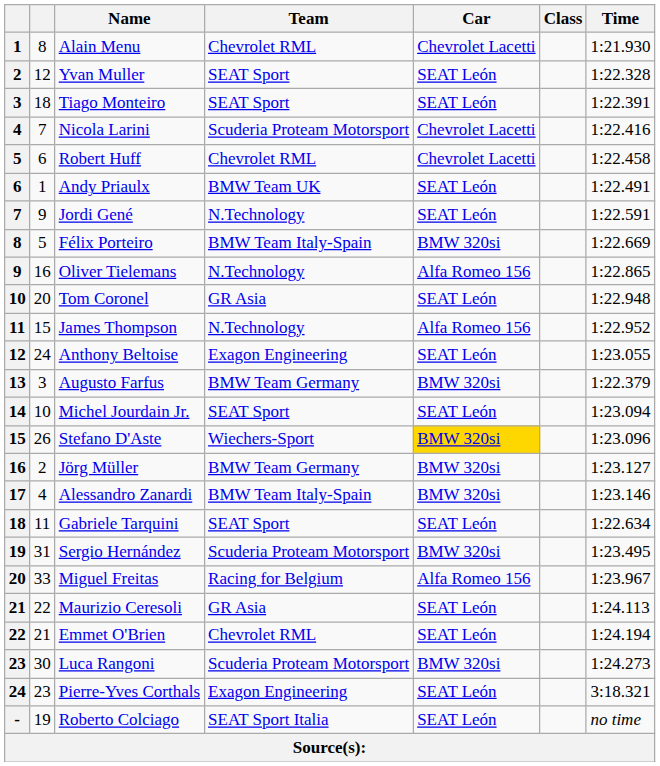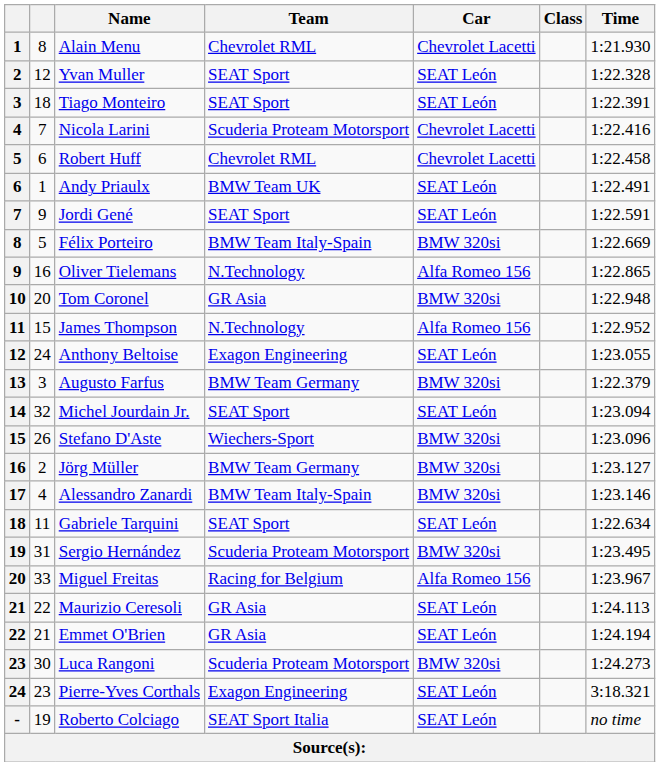 <table class="wikitable" style="font-size: 85%;">
 <tr>
 <th></th>
 <th></th>
 <th>Name</th>
 <th>Team</th>
 <th>Car</th>
 <th>Class</th>
 <th>Time</th>
 </tr>
 <tr>
 <th>1</th>
 <td align="center">8</td>
 <td> <a href='#'>Alain Menu</a></td>
 <td><a href='#'>Chevrolet RML</a></td>
 <td><a href='#'>Chevrolet Lacetti</a></td>
 <td></td>
 <td>1:21.930</td>
 </tr>
 <tr>
 <th>2</th>
 <td align="center">12</td>
 <td> <a href='#'>Yvan Muller</a></td>
 <td><a href='#'>SEAT Sport</a></td>
 <td><a href='#'>SEAT León</a></td>
 <td></td>
 <td>1:22.328</td>
 </tr>
 <tr>
 <th>3</th>
 <td align="center">18</td>
 <td> <a href='#'>Tiago Monteiro</a></td>
 <td><a href='#'>SEAT Sport</a></td>
 <td><a href='#'>SEAT León</a></td>
 <td></td>
 <td>1:22.391</td>
 </tr>
 <tr>
 <th>4</th>
 <td align="center">7</td>
 <td> <a href='#'>Nicola Larini</a></td>
 <td><a href='#'>Scuderia Proteam Motorsport</a></td>
 <td><a href='#'>Chevrolet Lacetti</a></td>
 <td></td>
 <td>1:22.416</td>
 </tr>
 <tr>
 <th>5</th>
 <td align="center">6</td>
 <td> <a href='#'>Robert Huff</a></td>
 <td><a href='#'>Chevrolet RML</a></td>
 <td><a href='#'>Chevrolet Lacetti</a></td>
 <td></td>
 <td>1:22.458</td>
 </tr>
 <tr>
 <th>6</th>
 <td align="center">1</td>
 <td> <a href='#'>Andy Priaulx</a></td>
 <td><a href='#'>BMW Team UK</a></td>
 <td><a href='#'>SEAT León</a></td>
 <td></td>
 <td>1:22.491</td>
 </tr>
 <tr>
 <th>7</th>
 <td align="center">9</td>
 <td> <a href='#'>Jordi Gené</a></td>
-<td><a href='#'>N.Technology</a></td>
+<td><a href='#'>SEAT Sport</a></td>
 <td><a href='#'>SEAT León</a></td>
 <td></td>
 <td>1:22.591</td>
 </tr>
 <tr>
 <th>8</th>
 <td align="center">5</td>
 <td> <a href='#'>Félix Porteiro</a></td>
 <td><a href='#'>BMW Team Italy-Spain</a></td>
 <td><a href='#'>BMW 320si</a></td>
 <td></td>
 <td>1:22.669</td>
 </tr>
 <tr>
 <th>9</th>
 <td align="center">16</td>
 <td> <a href='#'>Oliver Tielemans</a></td>
 <td><a href='#'>N.Technology</a></td>
 <td><a href='#'>Alfa Romeo 156</a></td>
 <td></td>
 <td>1:22.865</td>
 </tr>
 <tr>
 <th>10</th>
 <td align="center">20</td>
 <td> <a href='#'>Tom Coronel</a></td>
 <td><a href='#'>GR Asia</a></td>
-<td><a href='#'>SEAT León</a></td>
+<td><a href='#'>BMW 320si</a></td>
 <td></td>
 <td>1:22.948</td>
 </tr>
 <tr>
 <th>11</th>
 <td align="center">15</td>
 <td> <a href='#'>James Thompson</a></td>
 <td><a href='#'>N.Technology</a></td>
 <td><a href='#'>Alfa Romeo 156</a></td>
 <td></td>
 <td>1:22.952</td>
 </tr>
 <tr>
 <th>12</th>
 <td align="center">24</td>
 <td> <a href='#'>Anthony Beltoise</a></td>
 <td><a href='#'>Exagon Engineering</a></td>
 <td><a href='#'>SEAT León</a></td>
 <td align=center></td>
 <td>1:23.055</td>
 </tr>
 <tr>
 <th>13 </th>
 <td align="center">3</td>
 <td> <a href='#'>Augusto Farfus</a></td>
 <td><a href='#'>BMW Team Germany</a></td>
 <td><a href='#'>BMW 320si</a></td>
 <td></td>
 <td>1:22.379</td>
 </tr>
 <tr>
 <th>14</th>
-<td align="center">10</td>
+<td align="center">32</td>
 <td> <a href='#'>Michel Jourdain Jr.</a></td>
 <td><a href='#'>SEAT Sport</a></td>
 <td><a href='#'>SEAT León</a></td>
 <td></td>
 <td>1:23.094</td>
 </tr>
 <tr>
 <th>15</th>
 <td align="center">26</td>
 <td> <a href='#'>Stefano D'Aste</a></td>
 <td><a href='#'>Wiechers-Sport</a></td>
-<td style="background: gold;"><a href='#'>BMW 320si</a></td>
+<td><a href='#'>BMW 320si</a></td>
 <td align=center></td>
 <td>1:23.096</td>
 </tr>
 <tr>
 <th>16</th>
 <td align="center">2</td>
 <td> <a href='#'>Jörg Müller</a></td>
 <td><a href='#'>BMW Team Germany</a></td>
 <td><a href='#'>BMW 320si</a></td>
 <td></td>
 <td>1:23.127</td>
 </tr>
 <tr>
 <th>17</th>
 <td align="center">4</td>
 <td> <a href='#'>Alessandro Zanardi</a></td>
 <td><a href='#'>BMW Team Italy-Spain</a></td>
 <td><a href='#'>BMW 320si</a></td>
 <td></td>
 <td>1:23.146</td>
 </tr>
 <tr>
 <th>18 </th>
 <td align="center">11</td>
 <td> <a href='#'>Gabriele Tarquini</a></td>
 <td><a href='#'>SEAT Sport</a></td>
 <td><a href='#'>SEAT León</a></td>
 <td></td>
 <td>1:22.634</td>
 </tr>
 <tr>
 <th>19</th>
 <td align="center">31</td>
 <td> <a href='#'>Sergio Hernández</a></td>
 <td><a href='#'>Scuderia Proteam Motorsport</a></td>
 <td><a href='#'>BMW 320si</a></td>
 <td align=center></td>
 <td>1:23.495</td>
 </tr>
 <tr>
 <th>20</th>
 <td align="center">33</td>
 <td> <a href='#'>Miguel Freitas</a></td>
 <td><a href='#'>Racing for Belgium</a></td>
 <td><a href='#'>Alfa Romeo 156</a></td>
 <td align=center></td>
 <td>1:23.967</td>
 </tr>
 <tr>
 <th>21</th>
 <td align="center">22</td>
 <td> <a href='#'>Maurizio Ceresoli</a></td>
 <td><a href='#'>GR Asia</a></td>
 <td><a href='#'>SEAT León</a></td>
 <td align=center></td>
 <td>1:24.113</td>
 </tr>
 <tr>
 <th>22</th>
 <td align="center">21</td>
 <td> <a href='#'>Emmet O'Brien</a></td>
-<td><a href='#'>Chevrolet RML</a></td>
+<td><a href='#'>GR Asia</a></td>
 <td><a href='#'>SEAT León</a></td>
 <td align=center></td>
 <td>1:24.194</td>
 </tr>
 <tr>
 <th>23</th>
 <td align="center">30</td>
 <td> <a href='#'>Luca Rangoni</a></td>
 <td><a href='#'>Scuderia Proteam Motorsport</a></td>
 <td><a href='#'>BMW 320si</a></td>
 <td align=center></td>
 <td>1:24.273</td>
 </tr>
 <tr>
 <th>24</th>
 <td align="center">23</td>
 <td> <a href='#'>Pierre-Yves Corthals</a></td>
 <td><a href='#'>Exagon Engineering</a></td>
 <td><a href='#'>SEAT León</a></td>
 <td align=center></td>
 <td>3:18.321</td>
 </tr>
 <tr>
 <th>-</th>
 <td align="center">19</td>
 <td> <a href='#'>Roberto Colciago</a></td>
 <td><a href='#'>SEAT Sport Italia</a></td>
 <td><a href='#'>SEAT León</a></td>
 <td align=center></td>
 <td><em>no time</em></td>
 </tr>
 <tr>
 <th colspan="7">Source(s): </th>
 </tr>
 </table>
